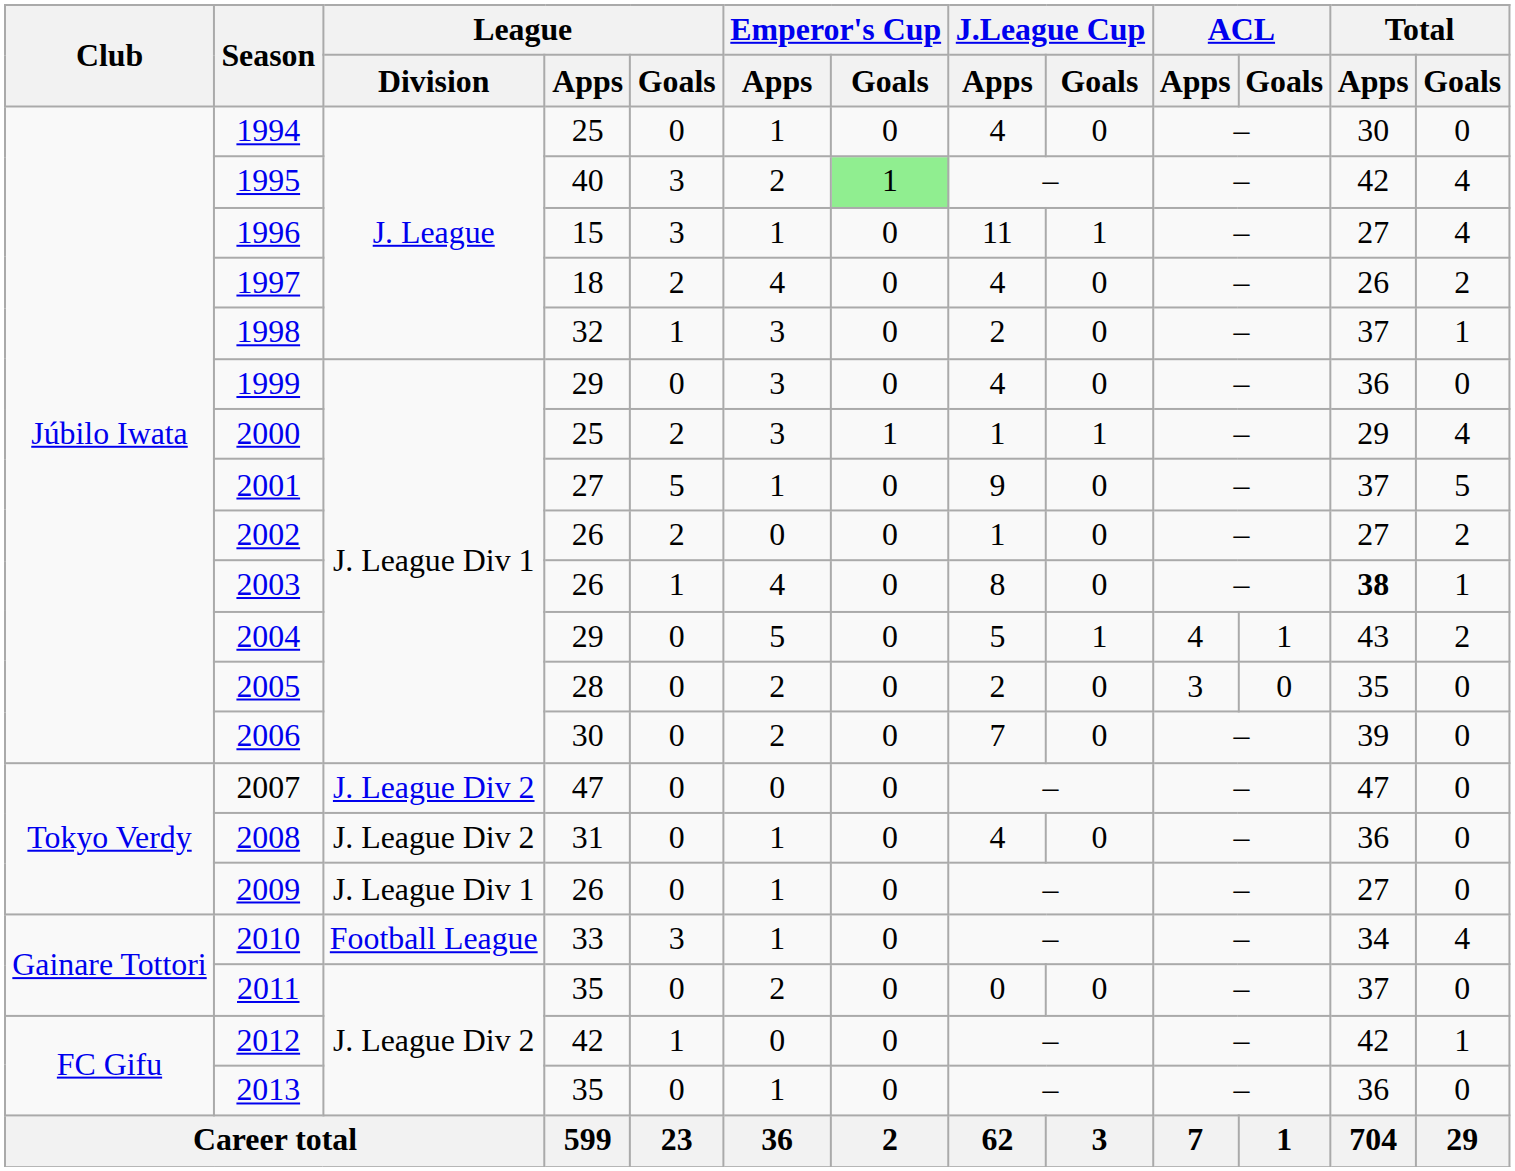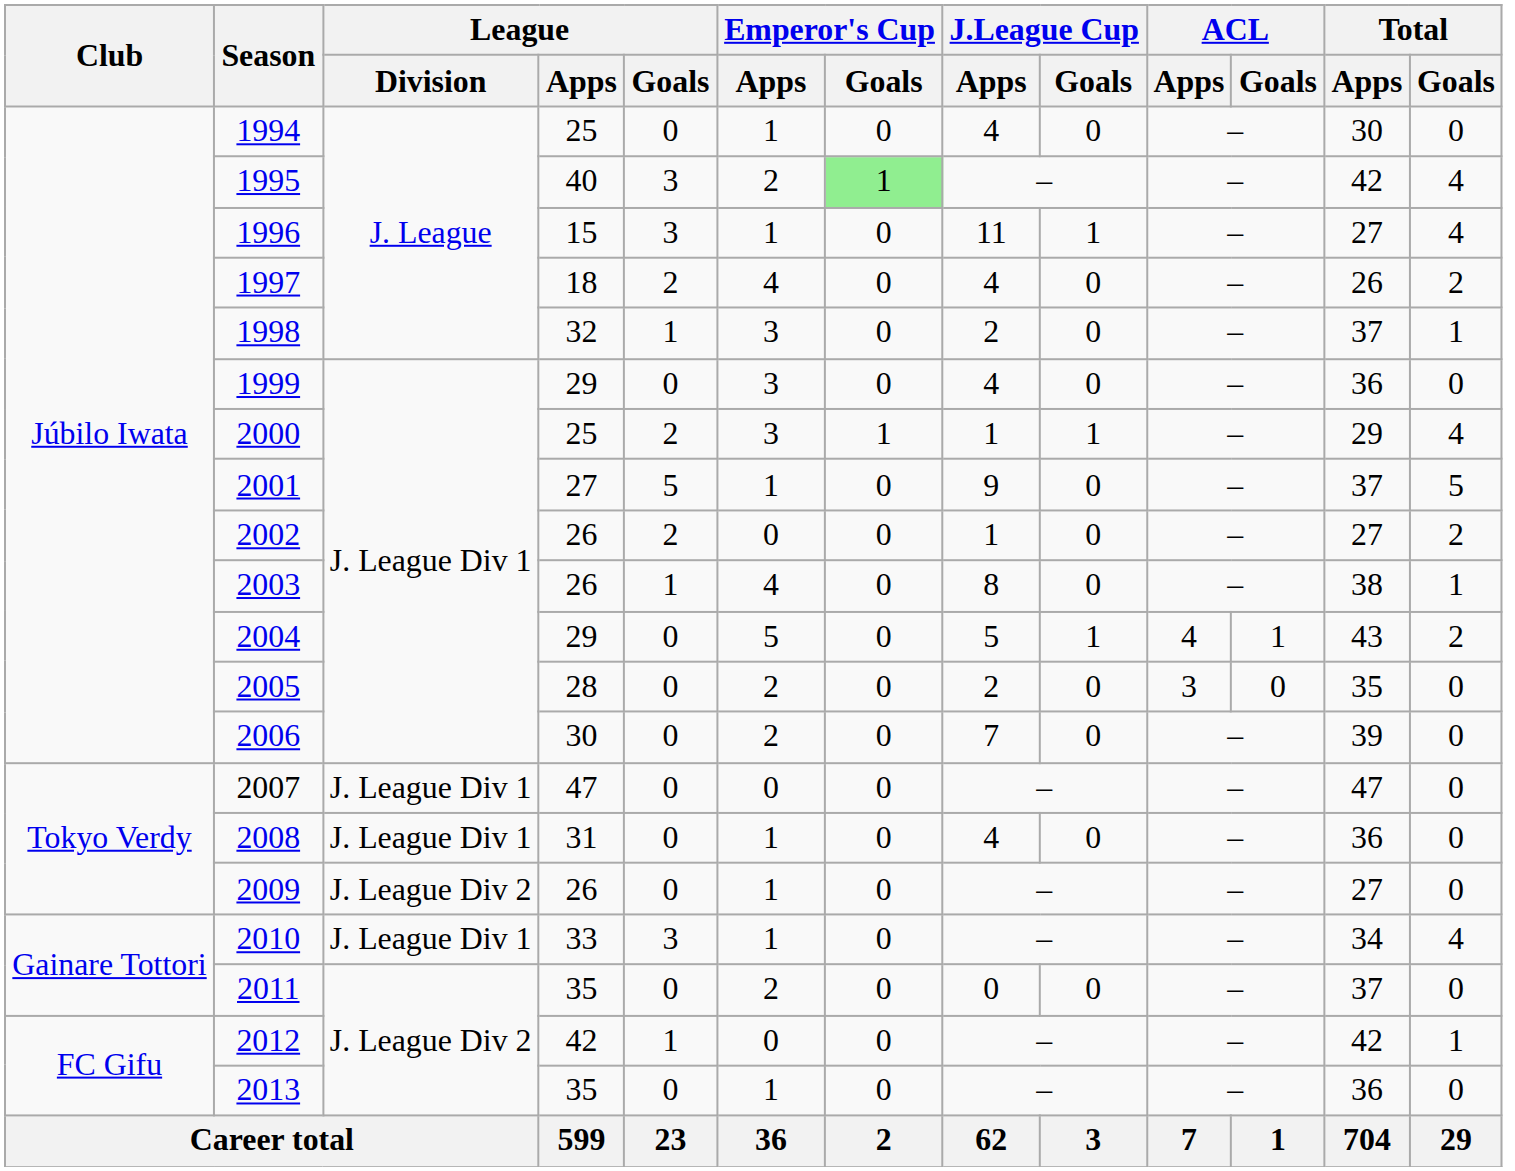 <table class="wikitable" style="text-align:center">
 <tr>
 <th rowspan="2">Club</th>
 <th rowspan="2">Season</th>
 <th colspan="3">League</th>
 <th colspan="2"><a href='#'>Emperor's Cup</a></th>
 <th colspan="2"><a href='#'>J.League Cup</a></th>
 <th colspan="2"><a href='#'>ACL</a></th>
 <th colspan="2">Total</th>
 </tr>
 <tr>
 <th>Division</th>
 <th>Apps</th>
 <th>Goals</th>
 <th>Apps</th>
 <th>Goals</th>
 <th>Apps</th>
 <th>Goals</th>
 <th>Apps</th>
 <th>Goals</th>
 <th>Apps</th>
 <th>Goals</th>
 </tr>
 <tr>
 <td rowspan="13"><a href='#'>Júbilo Iwata</a></td>
 <td><a href='#'>1994</a></td>
 <td rowspan="5"><a href='#'>J. League</a></td>
 <td>25</td>
 <td>0</td>
 <td>1</td>
 <td>0</td>
 <td>4</td>
 <td>0</td>
 <td colspan="2">–</td>
 <td>30</td>
 <td>0</td>
 </tr>
 <tr>
 <td><a href='#'>1995</a></td>
 <td>40</td>
 <td>3</td>
 <td>2</td>
 <td style="background: lightgreen;">1</td>
 <td colspan="2">–</td>
 <td colspan="2">–</td>
 <td>42</td>
 <td>4</td>
 </tr>
 <tr>
 <td><a href='#'>1996</a></td>
 <td>15</td>
 <td>3</td>
 <td>1</td>
 <td>0</td>
 <td>11</td>
 <td>1</td>
 <td colspan="2">–</td>
 <td>27</td>
 <td>4</td>
 </tr>
 <tr>
 <td><a href='#'>1997</a></td>
 <td>18</td>
 <td>2</td>
 <td>4</td>
 <td>0</td>
 <td>4</td>
 <td>0</td>
 <td colspan="2">–</td>
 <td>26</td>
 <td>2</td>
 </tr>
 <tr>
 <td><a href='#'>1998</a></td>
 <td>32</td>
 <td>1</td>
 <td>3</td>
 <td>0</td>
 <td>2</td>
 <td>0</td>
 <td colspan="2">–</td>
 <td>37</td>
 <td>1</td>
 </tr>
 <tr>
 <td><a href='#'>1999</a></td>
 <td rowspan="8">J. League Div 1</td>
 <td>29</td>
 <td>0</td>
 <td>3</td>
 <td>0</td>
 <td>4</td>
 <td>0</td>
 <td colspan="2">–</td>
 <td>36</td>
 <td>0</td>
 </tr>
 <tr>
 <td><a href='#'>2000</a></td>
 <td>25</td>
 <td>2</td>
 <td>3</td>
 <td>1</td>
 <td>1</td>
 <td>1</td>
 <td colspan="2">–</td>
 <td>29</td>
 <td>4</td>
 </tr>
 <tr>
 <td><a href='#'>2001</a></td>
 <td>27</td>
 <td>5</td>
 <td>1</td>
 <td>0</td>
 <td>9</td>
 <td>0</td>
 <td colspan="2">–</td>
 <td>37</td>
 <td>5</td>
 </tr>
 <tr>
 <td><a href='#'>2002</a></td>
 <td>26</td>
 <td>2</td>
 <td>0</td>
 <td>0</td>
 <td>1</td>
 <td>0</td>
 <td colspan="2">–</td>
 <td>27</td>
 <td>2</td>
 </tr>
 <tr>
 <td><a href='#'>2003</a></td>
 <td>26</td>
 <td>1</td>
 <td>4</td>
 <td>0</td>
 <td>8</td>
 <td>0</td>
 <td colspan="2">–</td>
-<td><strong>38</strong></td>
+<td>38</td>
 <td>1</td>
 </tr>
 <tr>
 <td><a href='#'>2004</a></td>
 <td>29</td>
 <td>0</td>
 <td>5</td>
 <td>0</td>
 <td>5</td>
 <td>1</td>
 <td>4</td>
 <td>1</td>
 <td>43</td>
 <td>2</td>
 </tr>
 <tr>
 <td><a href='#'>2005</a></td>
 <td>28</td>
 <td>0</td>
 <td>2</td>
 <td>0</td>
 <td>2</td>
 <td>0</td>
 <td>3</td>
 <td>0</td>
 <td>35</td>
 <td>0</td>
 </tr>
 <tr>
 <td><a href='#'>2006</a></td>
 <td>30</td>
 <td>0</td>
 <td>2</td>
 <td>0</td>
 <td>7</td>
 <td>0</td>
 <td colspan="2">–</td>
 <td>39</td>
 <td>0</td>
 </tr>
 <tr>
 <td rowspan="3"><a href='#'>Tokyo Verdy</a></td>
 <td>2007</td>
-<td><a href='#'>J. League Div 2</a></td>
+<td>J. League Div 1</td>
 <td>47</td>
 <td>0</td>
 <td>0</td>
 <td>0</td>
 <td colspan="2">–</td>
 <td colspan="2">–</td>
 <td>47</td>
 <td>0</td>
 </tr>
 <tr>
 <td><a href='#'>2008</a></td>
-<td>J. League Div 2</td>
+<td>J. League Div 1</td>
 <td>31</td>
 <td>0</td>
 <td>1</td>
 <td>0</td>
 <td>4</td>
 <td>0</td>
 <td colspan="2">–</td>
 <td>36</td>
 <td>0</td>
 </tr>
 <tr>
 <td><a href='#'>2009</a></td>
-<td>J. League Div 1</td>
+<td>J. League Div 2</td>
 <td>26</td>
 <td>0</td>
 <td>1</td>
 <td>0</td>
 <td colspan="2">–</td>
 <td colspan="2">–</td>
 <td>27</td>
 <td>0</td>
 </tr>
 <tr>
 <td rowspan="2"><a href='#'>Gainare Tottori</a></td>
 <td><a href='#'>2010</a></td>
-<td><a href='#'>Football League</a></td>
+<td>J. League Div 1</td>
 <td>33</td>
 <td>3</td>
 <td>1</td>
 <td>0</td>
 <td colspan="2">–</td>
 <td colspan="2">–</td>
 <td>34</td>
 <td>4</td>
 </tr>
 <tr>
 <td><a href='#'>2011</a></td>
 <td rowspan="3">J. League Div 2</td>
 <td>35</td>
 <td>0</td>
 <td>2</td>
 <td>0</td>
 <td>0</td>
 <td>0</td>
 <td colspan="2">–</td>
 <td>37</td>
 <td>0</td>
 </tr>
 <tr>
 <td rowspan="2"><a href='#'>FC Gifu</a></td>
 <td><a href='#'>2012</a></td>
 <td>42</td>
 <td>1</td>
 <td>0</td>
 <td>0</td>
 <td colspan="2">–</td>
 <td colspan="2">–</td>
 <td>42</td>
 <td>1</td>
 </tr>
 <tr>
 <td><a href='#'>2013</a></td>
 <td>35</td>
 <td>0</td>
 <td>1</td>
 <td>0</td>
 <td colspan="2">–</td>
 <td colspan="2">–</td>
 <td>36</td>
 <td>0</td>
 </tr>
 <tr>
 <th colspan="3">Career total</th>
 <th>599</th>
 <th>23</th>
 <th>36</th>
 <th>2</th>
 <th>62</th>
 <th>3</th>
 <th>7</th>
 <th>1</th>
 <th>704</th>
 <th>29</th>
 </tr>
 </table>
